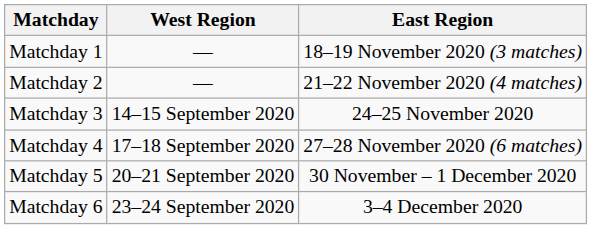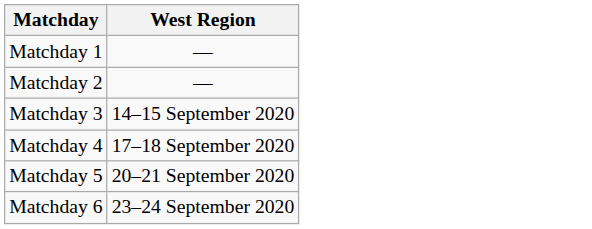 <table class="wikitable" style="text-align:center">
 <tr>
 <th>Matchday</th>
 <th>West Region</th>
-<th>East Region</th>
 </tr>
 <tr>
 <td>Matchday 1</td>
 <td>—</td>
-<td>18–19 November 2020 <em>(3 matches)</em></td>
 </tr>
 <tr>
 <td>Matchday 2</td>
 <td>—</td>
-<td>21–22 November 2020 <em>(4 matches)</em></td>
 </tr>
 <tr>
 <td>Matchday 3</td>
 <td>14–15 September 2020</td>
-<td>24–25 November 2020</td>
 </tr>
 <tr>
 <td>Matchday 4</td>
 <td>17–18 September 2020</td>
-<td>27–28 November 2020 <em>(6 matches)</em></td>
 </tr>
 <tr>
 <td>Matchday 5</td>
 <td>20–21 September 2020</td>
-<td>30 November – 1 December 2020</td>
 </tr>
 <tr>
 <td>Matchday 6</td>
 <td>23–24 September 2020</td>
-<td>3–4 December 2020</td>
 </tr>
 </table>
